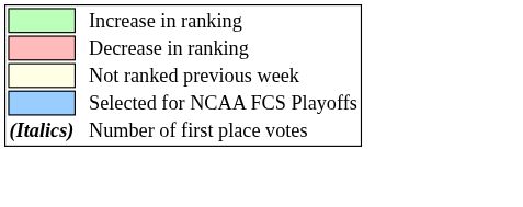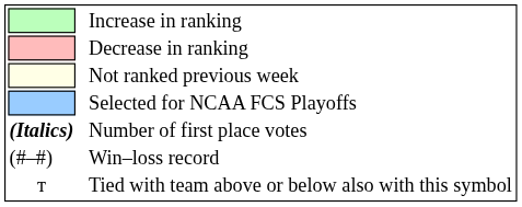 <table style="border:1px solid black;">
 <tr>
 <td style="background:#bbffbb; width:20px; border:1px solid black;"></td>
 <td> </td>
 <td>Increase in ranking</td>
 </tr>
 <tr>
 <td style="background:#ffbbbb; width:20px; border:1px solid black;"></td>
 <td> </td>
 <td>Decrease in ranking</td>
 </tr>
 <tr>
 <td style="background:#FFFFE6; width:20px; border:1px solid black;"></td>
 <td> </td>
 <td>Not ranked previous week</td>
 </tr>
 <tr>
 <td style="background:#9cf; width:20px; border:1px solid black;"></td>
 <td> </td>
 <td>Selected for NCAA FCS Playoffs</td>
 </tr>
 <tr>
 <td><strong><em>(Italics)</em></strong></td>
 <td> </td>
 <td>Number of first place votes</td>
 </tr>
+<tr>
+<td>(#–#)</td>
+<td> </td>
+<td>Win–loss record</td>
+</tr>
+<tr>
+<td align="center">т</td>
+<td> </td>
+<td>Tied with team above or below also with this symbol</td>
+</tr>
 </table>
